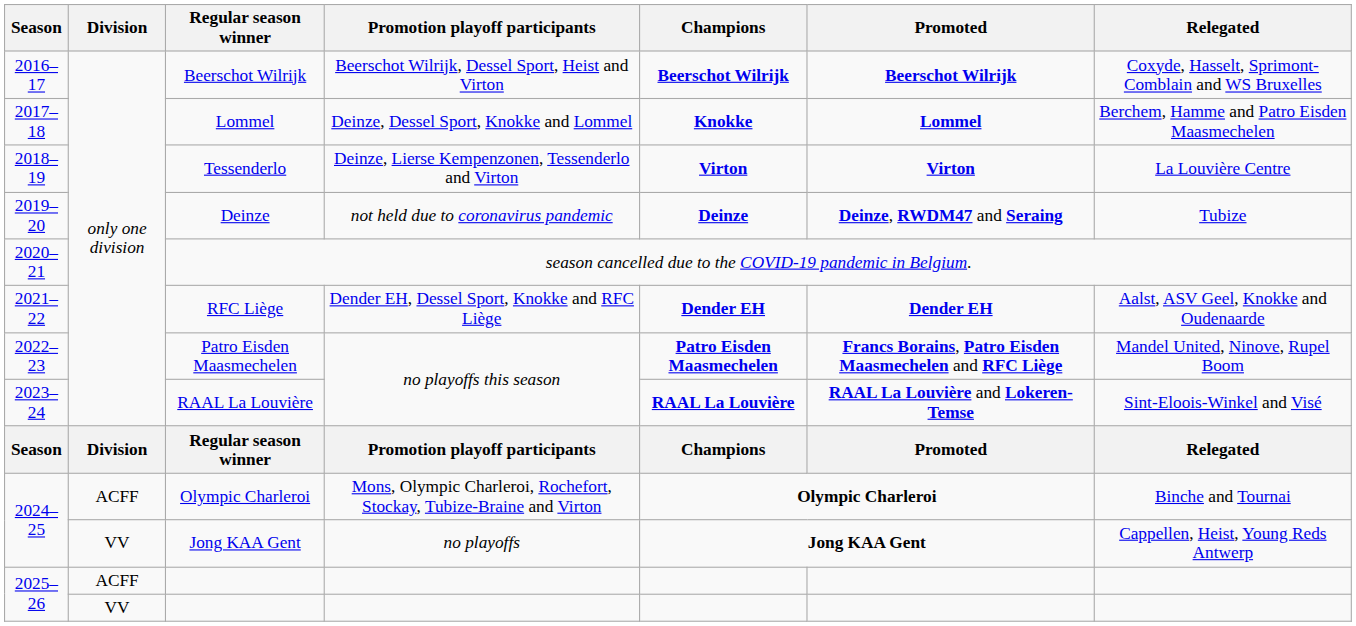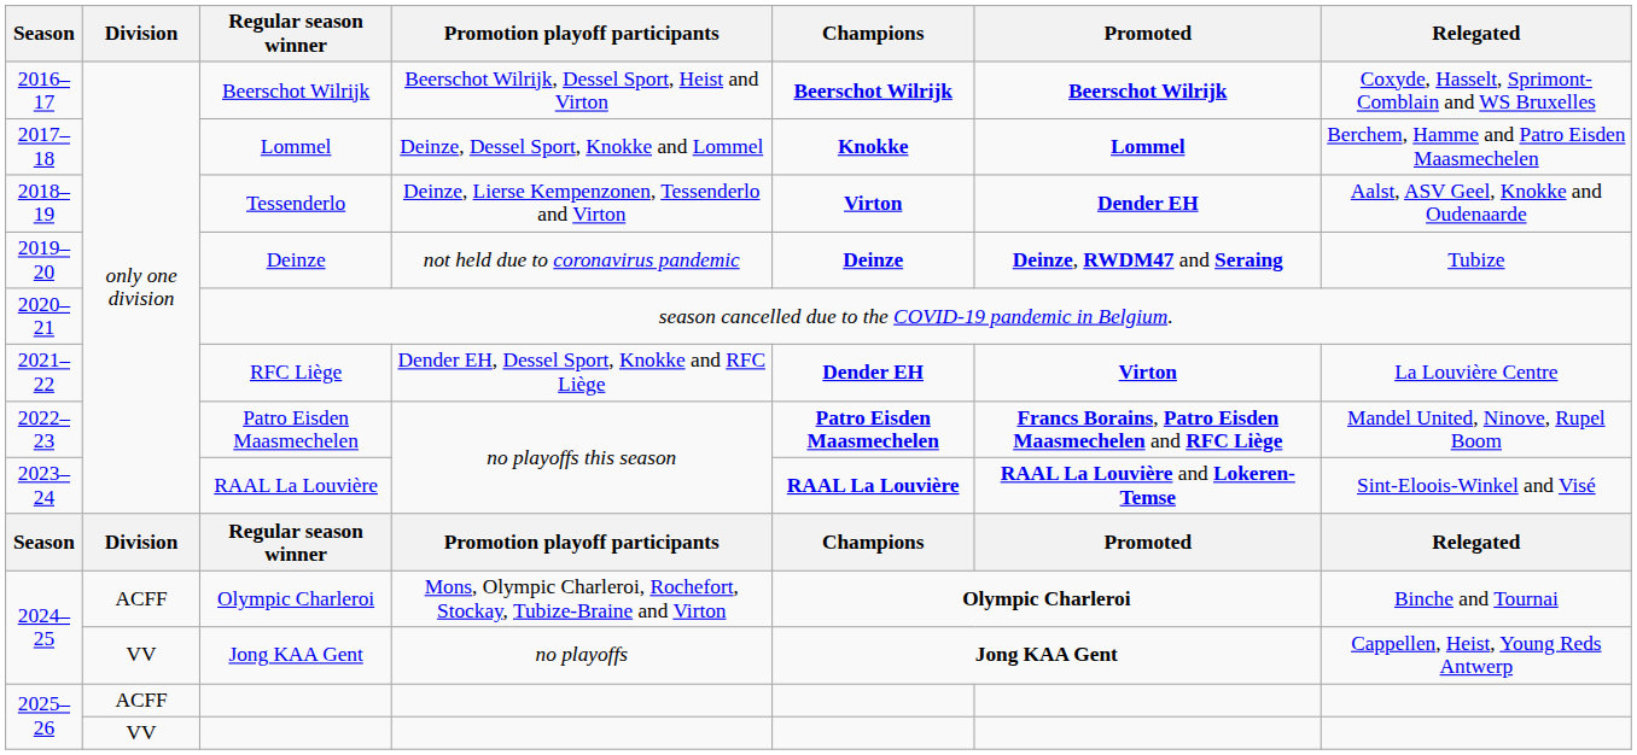 <table class="wikitable sortable" style="text-align:center;">
 <tr>
 <th>Season</th>
 <th>Division</th>
 <th>Regular season winner</th>
 <th>Promotion playoff participants</th>
 <th>Champions</th>
 <th>Promoted</th>
 <th>Relegated</th>
 </tr>
 <tr>
 <td><a href='#'>2016–17</a></td>
 <td rowspan=8><em>only one division</em></td>
 <td><a href='#'>Beerschot Wilrijk</a></td>
 <td><a href='#'>Beerschot Wilrijk</a>, <a href='#'>Dessel Sport</a>, <a href='#'>Heist</a> and <a href='#'>Virton</a></td>
 <td><strong><a href='#'>Beerschot Wilrijk</a></strong></td>
 <td><strong><a href='#'>Beerschot Wilrijk</a></strong></td>
 <td><a href='#'>Coxyde</a>, <a href='#'>Hasselt</a>, <a href='#'>Sprimont-Comblain</a> and <a href='#'>WS Bruxelles</a></td>
 </tr>
 <tr>
 <td><a href='#'>2017–18</a></td>
 <td><a href='#'>Lommel</a></td>
 <td><a href='#'>Deinze</a>, <a href='#'>Dessel Sport</a>, <a href='#'>Knokke</a> and <a href='#'>Lommel</a></td>
 <td><strong><a href='#'>Knokke</a></strong></td>
 <td><strong><a href='#'>Lommel</a></strong></td>
 <td><a href='#'>Berchem</a>, <a href='#'>Hamme</a> and <a href='#'>Patro Eisden Maasmechelen</a></td>
 </tr>
 <tr>
 <td><a href='#'>2018–19</a></td>
 <td><a href='#'>Tessenderlo</a></td>
 <td><a href='#'>Deinze</a>, <a href='#'>Lierse Kempenzonen</a>, <a href='#'>Tessenderlo</a> and <a href='#'>Virton</a></td>
 <td><strong><a href='#'>Virton</a></strong></td>
-<td><strong><a href='#'>Virton</a></strong></td>
-<td><a href='#'>La Louvière Centre</a></td>
+<td><strong><a href='#'>Dender EH</a></strong></td>
+<td><a href='#'>Aalst</a>, <a href='#'>ASV Geel</a>, <a href='#'>Knokke</a> and <a href='#'>Oudenaarde</a></td>
 </tr>
 <tr>
 <td><a href='#'>2019–20</a></td>
 <td><a href='#'>Deinze</a></td>
 <td><em>not held due to <a href='#'>coronavirus pandemic</a></em></td>
 <td><strong><a href='#'>Deinze</a></strong></td>
 <td><strong><a href='#'>Deinze</a></strong>, <strong><a href='#'>RWDM47</a></strong> and <strong><a href='#'>Seraing</a></strong></td>
 <td><a href='#'>Tubize</a></td>
 </tr>
 <tr>
 <td><a href='#'>2020–21</a></td>
 <td colspan=5><em>season cancelled due to the <a href='#'>COVID-19 pandemic in Belgium</a></em>.</td>
 </tr>
 <tr>
 <td><a href='#'>2021–22</a></td>
 <td><a href='#'>RFC Liège</a></td>
 <td><a href='#'>Dender EH</a>, <a href='#'>Dessel Sport</a>, <a href='#'>Knokke</a> and <a href='#'>RFC Liège</a></td>
 <td><strong><a href='#'>Dender EH</a></strong></td>
-<td><strong><a href='#'>Dender EH</a></strong></td>
-<td><a href='#'>Aalst</a>, <a href='#'>ASV Geel</a>, <a href='#'>Knokke</a> and <a href='#'>Oudenaarde</a></td>
+<td><strong><a href='#'>Virton</a></strong></td>
+<td><a href='#'>La Louvière Centre</a></td>
 </tr>
 <tr>
 <td><a href='#'>2022–23</a></td>
 <td><a href='#'>Patro Eisden Maasmechelen</a></td>
 <td rowspan=2><em>no playoffs this season</em></td>
 <td><strong><a href='#'>Patro Eisden Maasmechelen</a></strong></td>
 <td><strong><a href='#'>Francs Borains</a></strong>, <strong><a href='#'>Patro Eisden Maasmechelen</a></strong> and <strong><a href='#'>RFC Liège</a></strong></td>
 <td><a href='#'>Mandel United</a>, <a href='#'>Ninove</a>, <a href='#'>Rupel Boom</a></td>
 </tr>
 <tr>
 <td><a href='#'>2023–24</a></td>
 <td><a href='#'>RAAL La Louvière</a></td>
 <td><strong><a href='#'>RAAL La Louvière</a></strong></td>
 <td><strong><a href='#'>RAAL La Louvière</a></strong> and <strong><a href='#'>Lokeren-Temse</a></strong></td>
 <td><a href='#'>Sint-Eloois-Winkel</a> and <a href='#'>Visé</a></td>
 </tr>
 <tr>
 <th>Season</th>
 <th>Division</th>
 <th>Regular season winner</th>
 <th>Promotion playoff participants</th>
 <th>Champions</th>
 <th>Promoted</th>
 <th>Relegated</th>
 </tr>
 <tr>
 <td rowspan=2><a href='#'>2024–25</a></td>
 <td>ACFF</td>
 <td><a href='#'>Olympic Charleroi</a></td>
 <td><a href='#'>Mons</a>, Olympic Charleroi, <a href='#'>Rochefort</a>, <a href='#'>Stockay</a>, <a href='#'>Tubize-Braine</a> and <a href='#'>Virton</a></td>
 <td colspan="2"><strong>Olympic Charleroi</strong></td>
 <td><a href='#'>Binche</a> and <a href='#'>Tournai</a></td>
 </tr>
 <tr>
 <td>VV</td>
 <td><a href='#'>Jong KAA Gent</a></td>
 <td><em>no playoffs</em></td>
 <td colspan="2"><strong>Jong KAA Gent</strong></td>
 <td><a href='#'>Cappellen</a>, <a href='#'>Heist</a>, <a href='#'>Young Reds Antwerp</a></td>
 </tr>
 <tr>
 <td rowspan=2><a href='#'>2025–26</a></td>
 <td>ACFF</td>
 <td></td>
 <td></td>
 <td></td>
 <td></td>
 <td></td>
 </tr>
 <tr>
 <td>VV</td>
 <td></td>
 <td></td>
 <td></td>
 <td></td>
 <td></td>
 </tr>
 </table>
